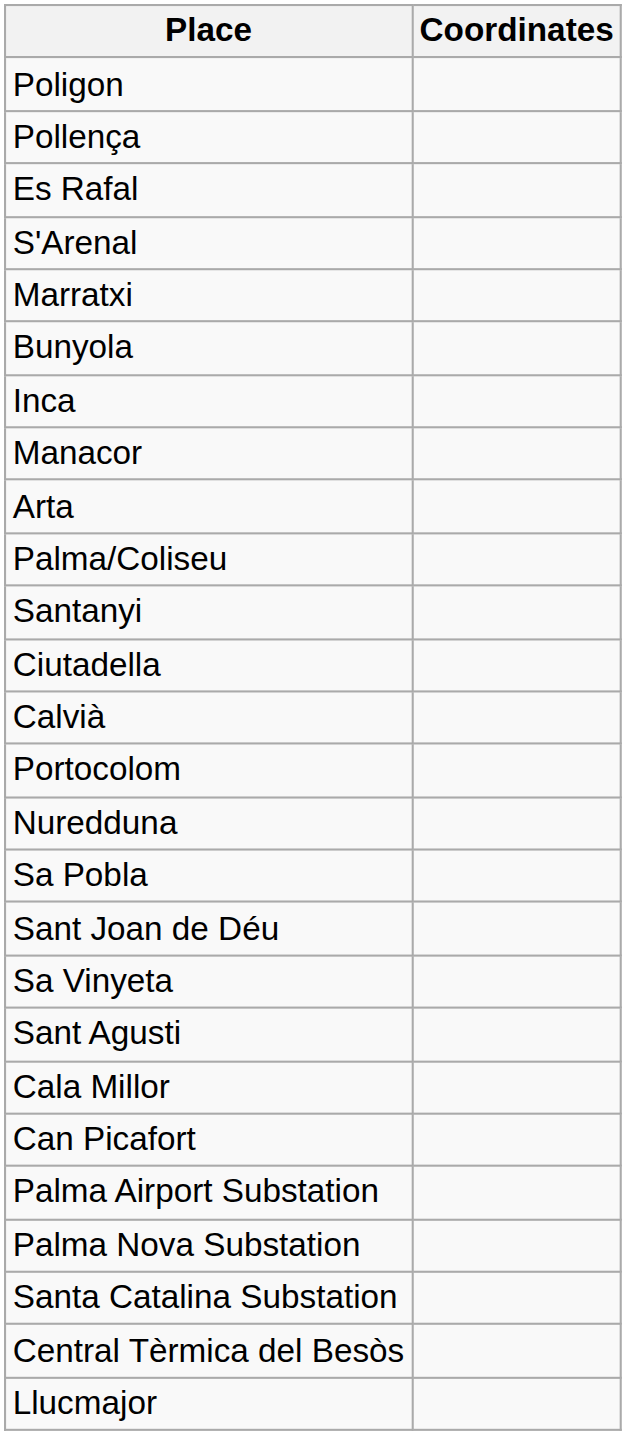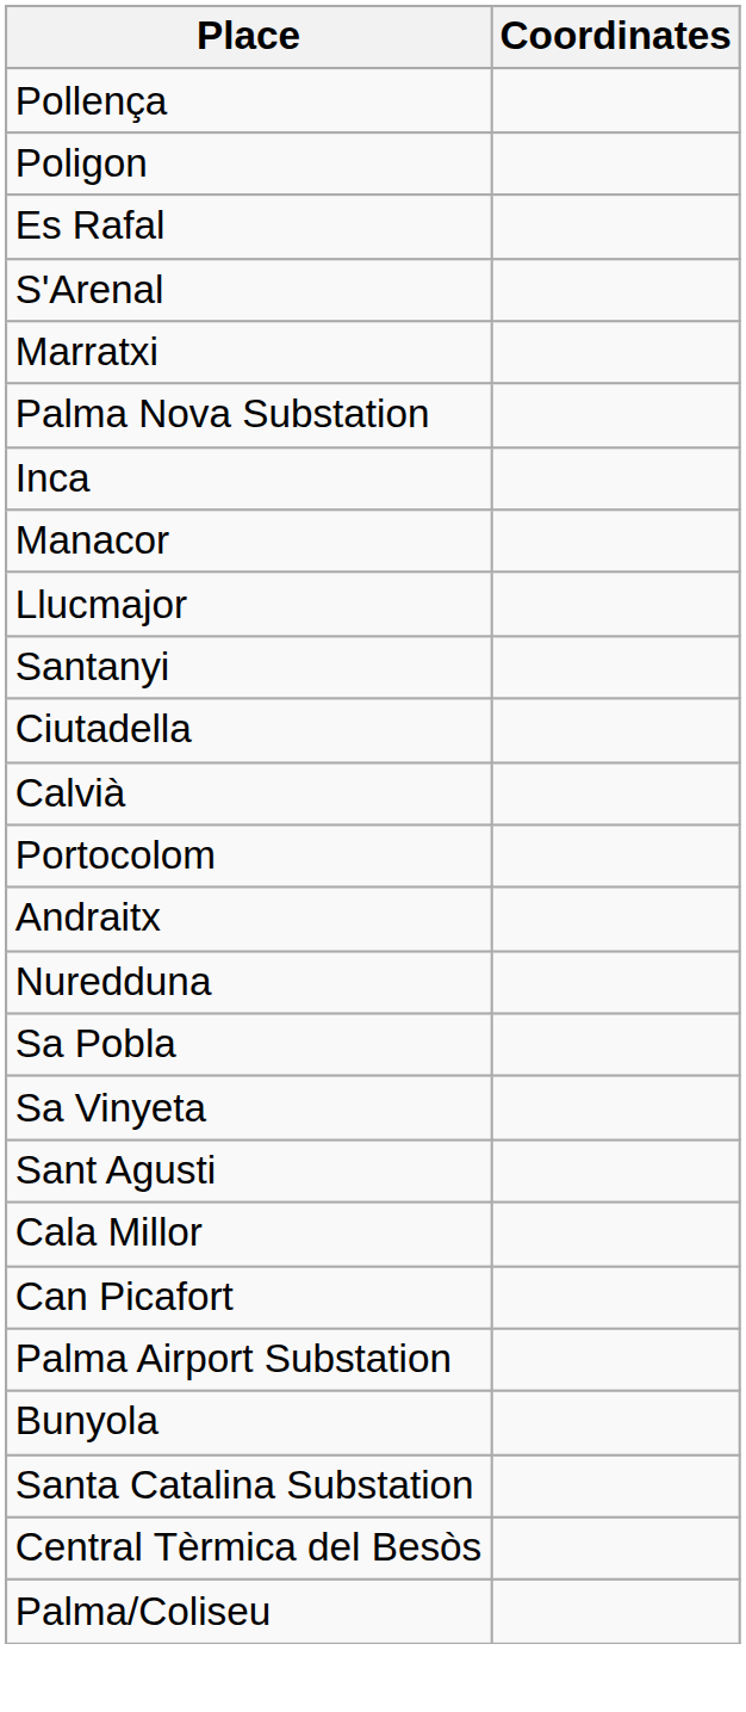 <table class="wikitable sortable">
 <tr>
 <th>Place</th>
 <th>Coordinates</th>
 </tr>
 <tr>
-<td>Poligon</td>
+<td>Pollença</td>
 <td></td>
 </tr>
 <tr>
-<td>Pollença</td>
+<td>Poligon</td>
 <td></td>
 </tr>
 <tr>
 <td>Es Rafal</td>
 <td></td>
 </tr>
 <tr>
 <td>S'Arenal</td>
 <td></td>
 </tr>
 <tr>
 <td>Marratxi</td>
 <td></td>
 </tr>
 <tr>
-<td>Bunyola</td>
+<td>Palma Nova Substation</td>
 <td></td>
 </tr>
 <tr>
 <td>Inca</td>
 <td></td>
 </tr>
 <tr>
 <td>Manacor</td>
 <td></td>
 </tr>
 <tr>
-<td>Arta</td>
-<td></td>
-</tr>
-<tr>
-<td>Palma/Coliseu</td>
+<td>Llucmajor</td>
 <td></td>
 </tr>
 <tr>
 <td>Santanyi</td>
 <td></td>
 </tr>
 <tr>
 <td>Ciutadella</td>
 <td></td>
 </tr>
 <tr>
 <td>Calvià</td>
 <td></td>
 </tr>
 <tr>
 <td>Portocolom</td>
 <td></td>
 </tr>
 <tr>
+<td>Andraitx</td>
+<td></td>
+</tr>
+<tr>
 <td>Nuredduna</td>
 <td></td>
 </tr>
 <tr>
 <td>Sa Pobla</td>
-<td></td>
-</tr>
-<tr>
-<td>Sant Joan de Déu</td>
 <td></td>
 </tr>
 <tr>
 <td>Sa Vinyeta</td>
 <td></td>
 </tr>
 <tr>
 <td>Sant Agusti</td>
 <td></td>
 </tr>
 <tr>
 <td>Cala Millor</td>
 <td></td>
 </tr>
 <tr>
 <td>Can Picafort</td>
 <td></td>
 </tr>
 <tr>
 <td>Palma Airport Substation</td>
 <td></td>
 </tr>
 <tr>
-<td>Palma Nova Substation</td>
+<td>Bunyola</td>
 <td></td>
 </tr>
 <tr>
 <td>Santa Catalina Substation</td>
 <td></td>
 </tr>
 <tr>
 <td>Central Tèrmica del Besòs</td>
 <td></td>
 </tr>
 <tr>
-<td>Llucmajor</td>
+<td>Palma/Coliseu</td>
 <td></td>
 </tr>
 </table>
